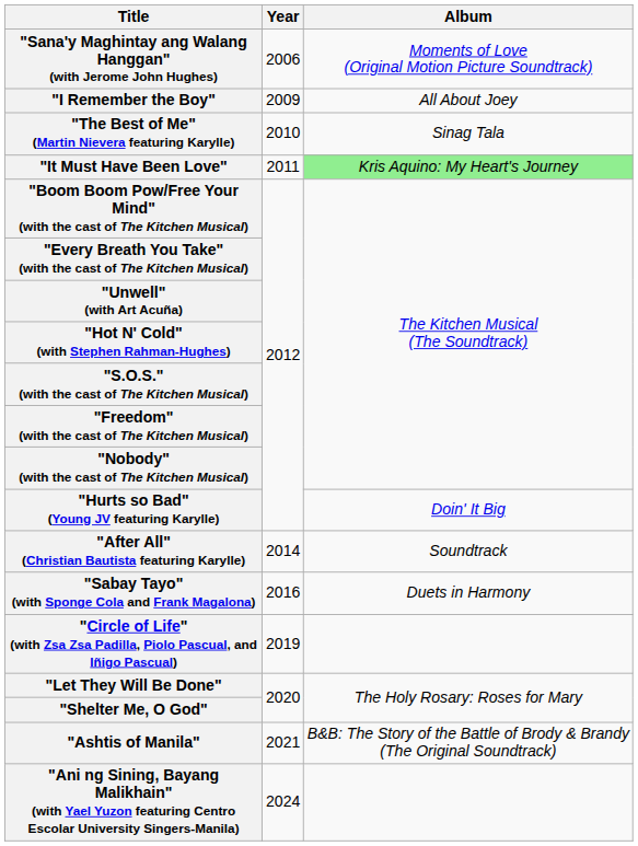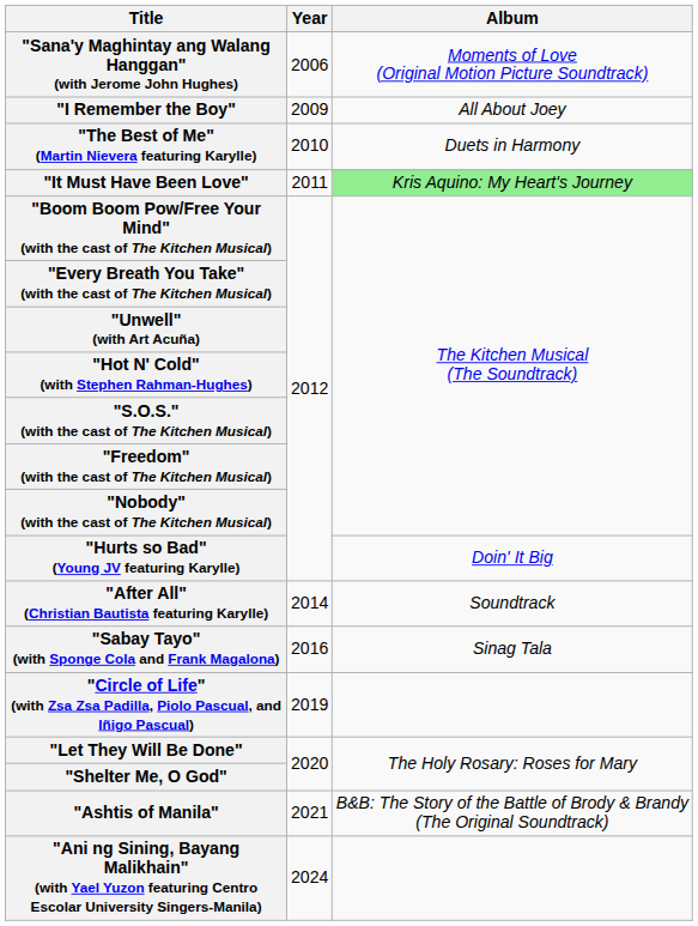 <table class="wikitable plainrowheaders" style="text-align:center;">
 <tr>
 <th scope="col" width="260">Title</th>
 <th scope="col">Year</th>
 <th scope="col">Album</th>
 </tr>
 <tr>
 <th scope="row">"Sana'y Maghintay ang Walang Hanggan"<br><small>(with Jerome John Hughes)<br></small></th>
 <td>2006</td>
 <td><em><a href='#'>Moments of Love <br>(Original Motion Picture Soundtrack)</a><br></em></td>
 </tr>
 <tr>
 <th scope="row">"I Remember the Boy"</th>
 <td>2009</td>
 <td><em>All About Joey</em></td>
 </tr>
 <tr>
 <th scope="row">"The Best of Me" <br><small>(<a href='#'>Martin Nievera</a> featuring Karylle)<br></small></th>
 <td>2010</td>
-<td><em>Sinag Tala</em></td>
+<td><em>Duets in Harmony</em></td>
 </tr>
 <tr>
 <th scope="row">"It Must Have Been Love"</th>
 <td>2011</td>
 <td style="background: lightgreen;"><em>Kris Aquino: My Heart's Journey</em></td>
 </tr>
 <tr>
 <th scope="row">"Boom Boom Pow/Free Your Mind" <br><small>(with the cast of <em>The Kitchen Musical</em>)<br></small></th>
 <td rowspan=8>2012</td>
 <td rowspan=7><em><a href='#'>The Kitchen Musical <br>(The Soundtrack)</a><br></em></td>
 </tr>
 <tr>
 <th scope="row">"Every Breath You Take" <br><small>(with the cast of <em>The Kitchen Musical</em>)<br></small></th>
 </tr>
 <tr>
 <th scope="row">"Unwell" <br><small>(with Art Acuña)<br></small></th>
 </tr>
 <tr>
 <th scope="row">"Hot N' Cold" <br><small>(with <a href='#'>Stephen Rahman-Hughes</a>)<br></small></th>
 </tr>
 <tr>
 <th scope="row">"S.O.S." <br><small>(with the cast of <em>The Kitchen Musical</em>)<br></small></th>
 </tr>
 <tr>
 <th scope="row">"Freedom" <br><small>(with the cast of <em>The Kitchen Musical</em>)<br></small></th>
 </tr>
 <tr>
 <th scope="row">"Nobody" <br><small>(with the cast of <em>The Kitchen Musical</em>)<br></small></th>
 </tr>
 <tr>
 <th scope="row">"Hurts so Bad" <br><small>(<a href='#'>Young JV</a> featuring Karylle)<br></small></th>
 <td><em><a href='#'>Doin' It Big</a></em></td>
 </tr>
 <tr>
 <th scope="row">"After All" <br><small>(<a href='#'>Christian Bautista</a> featuring Karylle)<br></small></th>
 <td>2014</td>
 <td><em>Soundtrack</em></td>
 </tr>
 <tr>
 <th scope="row">"Sabay Tayo" <br><small>(with <a href='#'>Sponge Cola</a> and <a href='#'>Frank Magalona</a>)<br></small></th>
 <td>2016</td>
-<td><em>Duets in Harmony</em></td>
+<td><em>Sinag Tala</em></td>
 </tr>
 <tr>
 <th scope="row">"<a href='#'>Circle of Life</a>" <br><small>(with <a href='#'>Zsa Zsa Padilla</a>, <a href='#'>Piolo Pascual</a>, and <a href='#'>Iñigo Pascual</a>)<br></small></th>
 <td>2019</td>
 <td></td>
 </tr>
 <tr>
 <th scope="row">"Let They Will Be Done"</th>
 <td rowspan="2">2020</td>
 <td rowspan="2"><em>The Holy Rosary: Roses for Mary</em></td>
 </tr>
 <tr>
 <th scope="row">"Shelter Me, O God"</th>
 </tr>
 <tr>
 <th scope="row">"Ashtis of Manila"</th>
 <td>2021</td>
 <td><em>B&B: The Story of the Battle of Brody & Brandy  <br>(The Original Soundtrack)</em></td>
 </tr>
 <tr>
 <th scope="row">"Ani ng Sining, Bayang Malikhain" <br><small>(with <a href='#'>Yael Yuzon</a> featuring Centro Escolar University Singers-Manila)<br></small></th>
 <td>2024</td>
 <td></td>
 </tr>
 </table>
